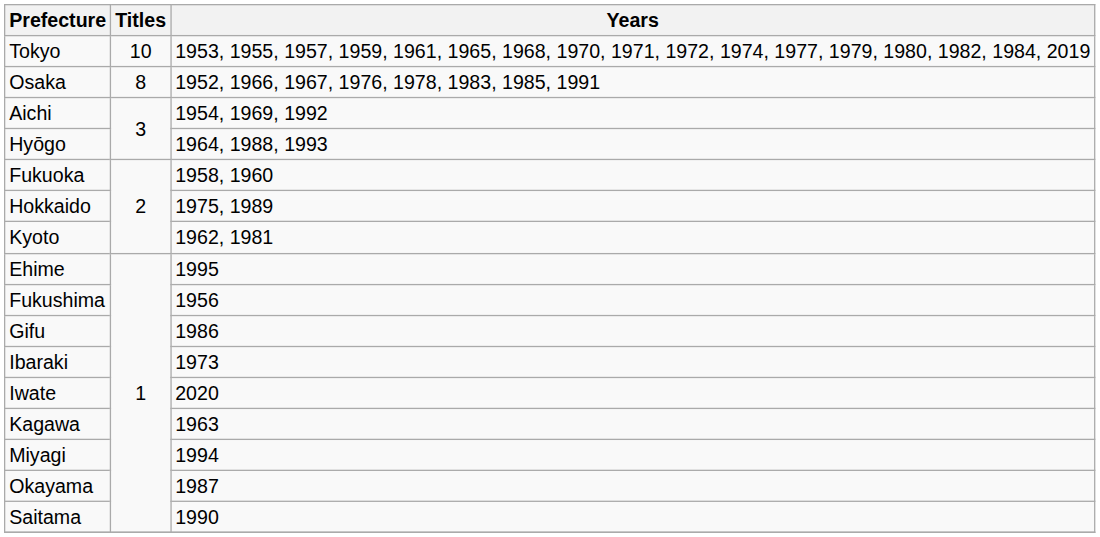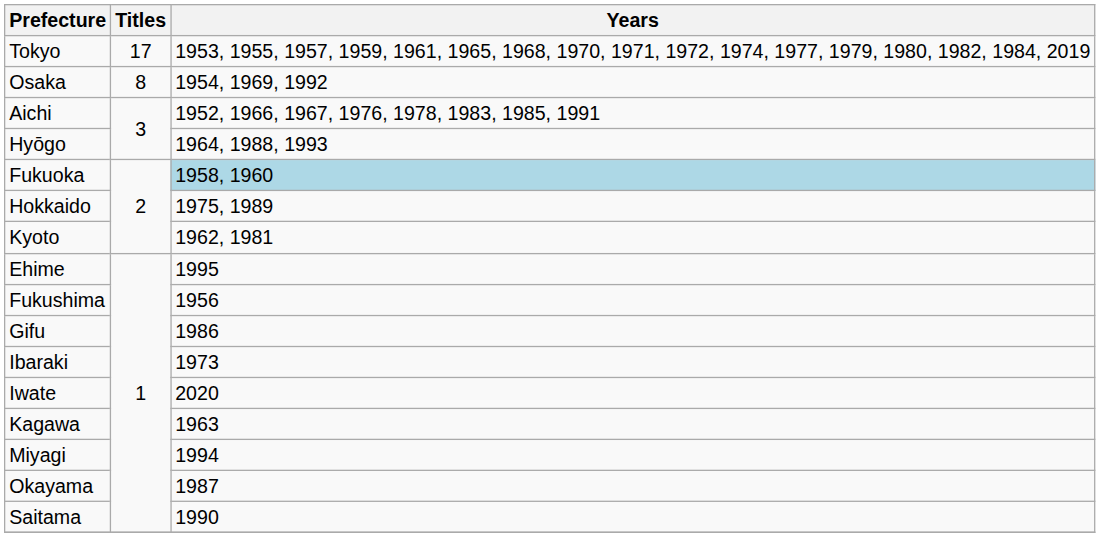 <table class="wikitable sortable" style="font-size: 95%; ">
 <tr>
 <th>Prefecture</th>
 <th>Titles</th>
 <th>Years</th>
 </tr>
 <tr>
 <td>Tokyo</td>
-<td style="text-align:center;">10</td>
+<td style="text-align:center;">17</td>
 <td>1953, 1955, 1957, 1959, 1961, 1965, 1968, 1970, 1971, 1972, 1974, 1977, 1979, 1980, 1982, 1984, 2019</td>
 </tr>
 <tr>
 <td>Osaka</td>
 <td style="text-align:center;">8</td>
-<td>1952, 1966, 1967, 1976, 1978, 1983, 1985, 1991</td>
+<td>1954, 1969, 1992</td>
 </tr>
 <tr>
 <td>Aichi</td>
 <td rowspan="2" style="text-align:center;">3</td>
-<td>1954, 1969, 1992</td>
+<td>1952, 1966, 1967, 1976, 1978, 1983, 1985, 1991</td>
 </tr>
 <tr>
 <td>Hyōgo</td>
 <td>1964, 1988, 1993</td>
 </tr>
 <tr>
 <td>Fukuoka</td>
 <td rowspan="3" style="text-align:center;">2</td>
-<td>1958, 1960</td>
+<td style="background: lightblue;">1958, 1960</td>
 </tr>
 <tr>
 <td>Hokkaido</td>
 <td>1975, 1989</td>
 </tr>
 <tr>
 <td>Kyoto</td>
 <td>1962, 1981</td>
 </tr>
 <tr>
 <td>Ehime</td>
 <td rowspan="9" style="text-align:center;">1</td>
 <td>1995</td>
 </tr>
 <tr>
 <td>Fukushima</td>
 <td>1956</td>
 </tr>
 <tr>
 <td>Gifu</td>
 <td>1986</td>
 </tr>
 <tr>
 <td>Ibaraki</td>
 <td>1973</td>
 </tr>
 <tr>
 <td>Iwate</td>
 <td>2020</td>
 </tr>
 <tr>
 <td>Kagawa</td>
 <td>1963</td>
 </tr>
 <tr>
 <td>Miyagi</td>
 <td>1994</td>
 </tr>
 <tr>
 <td>Okayama</td>
 <td>1987</td>
 </tr>
 <tr>
 <td>Saitama</td>
 <td>1990</td>
 </tr>
 <tr>
 </tr>
 </table>
